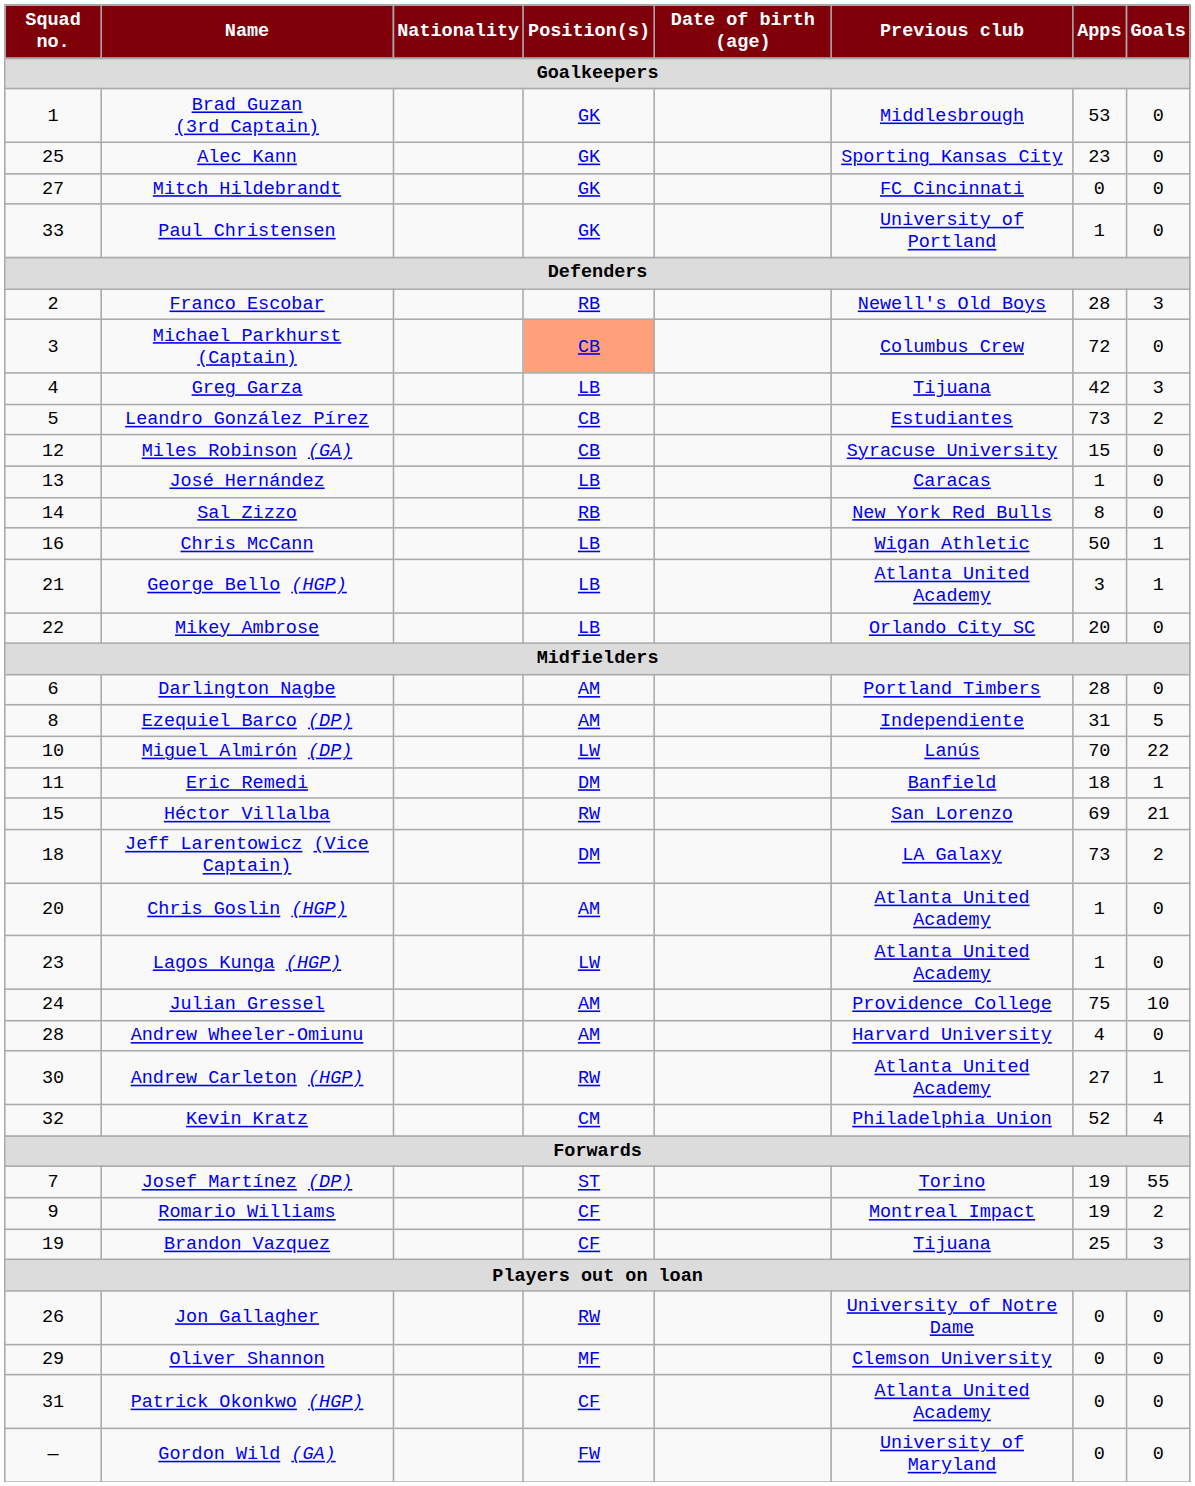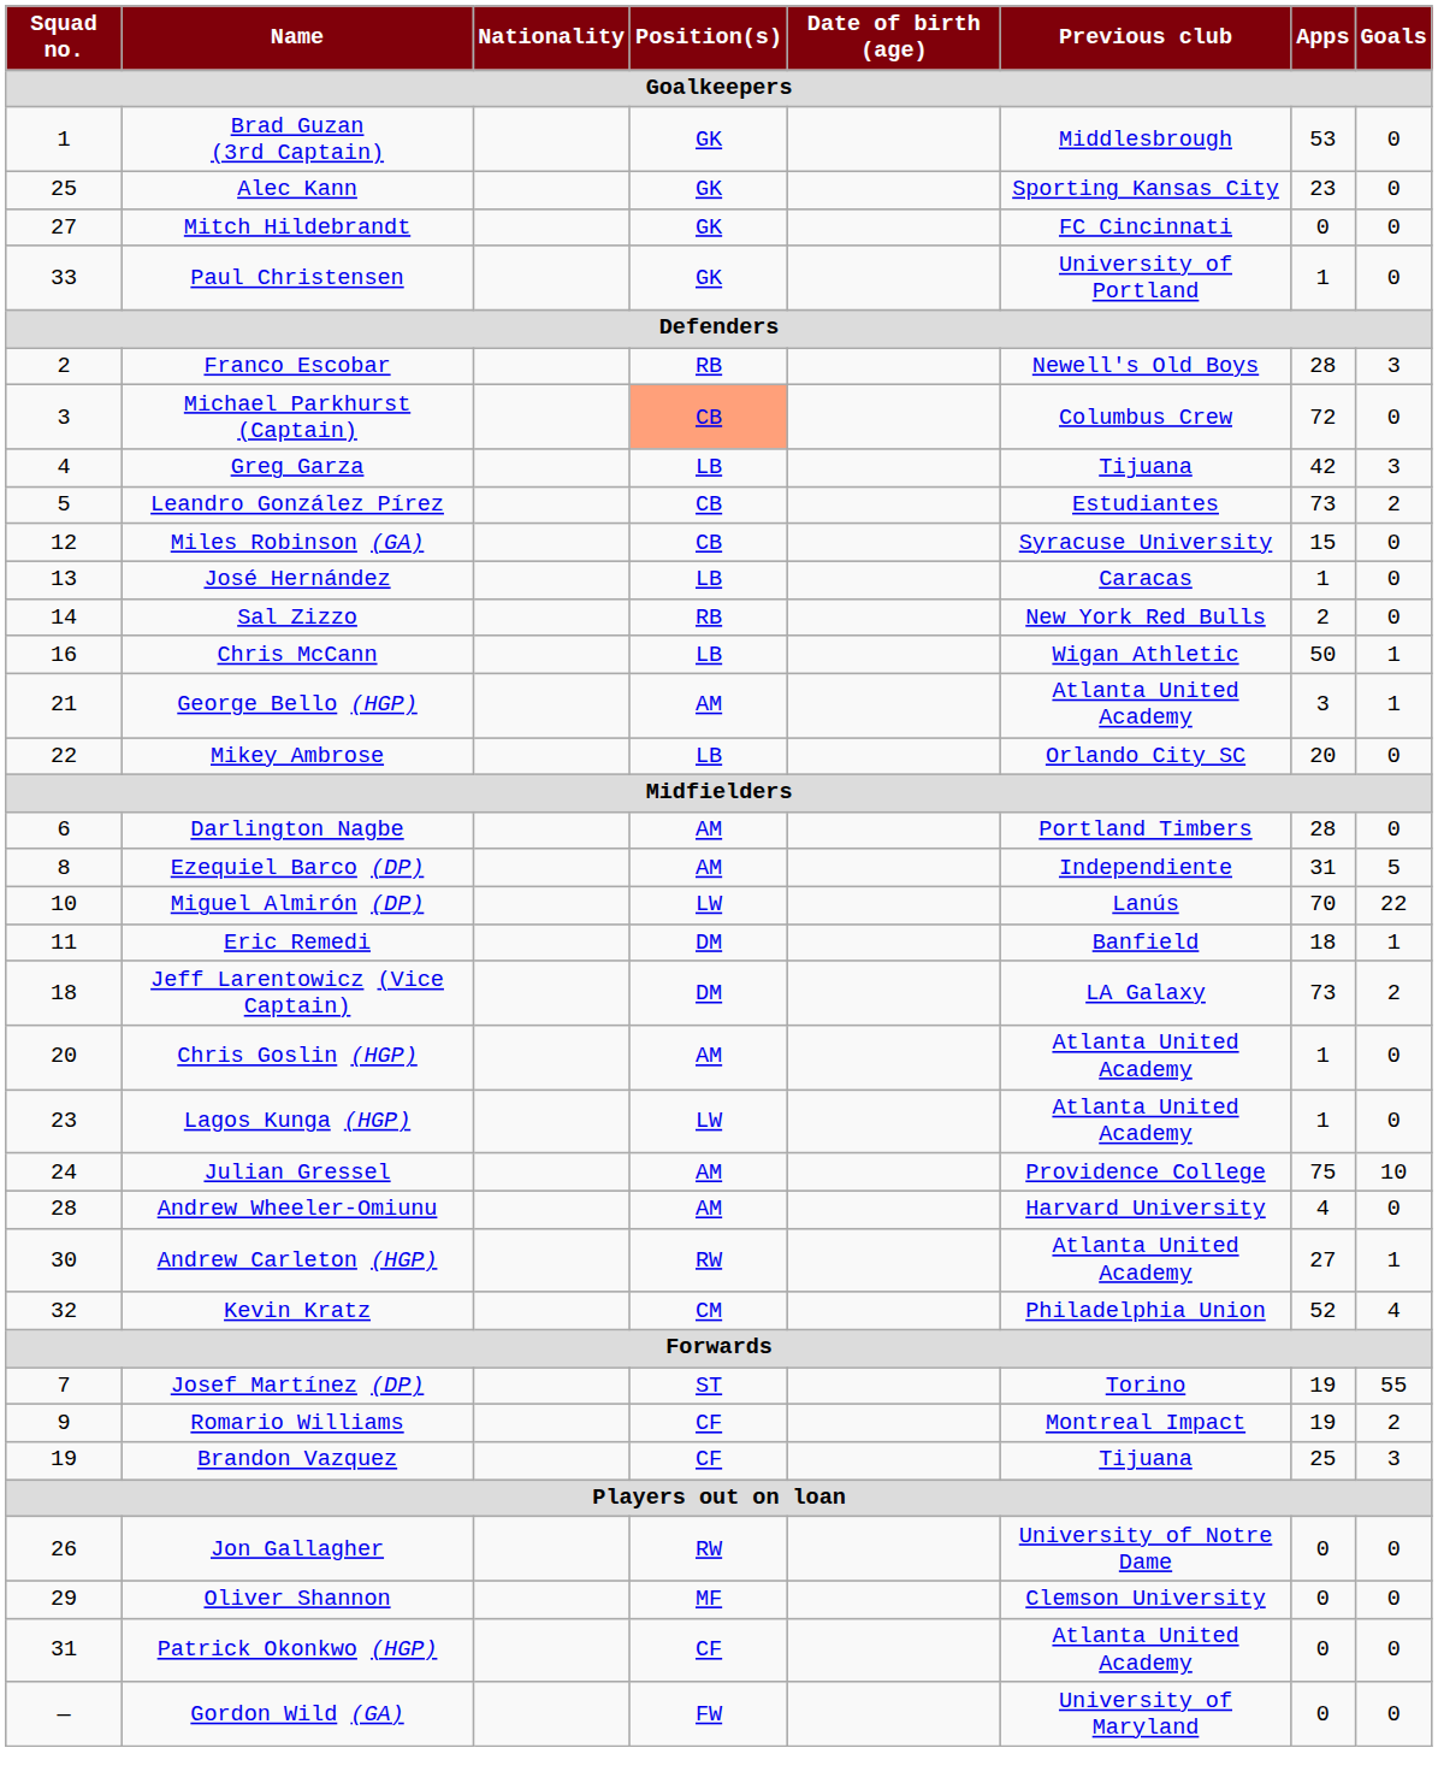 <table class="wikitable" style="text-align:center; font-size:90%; width:85%">
 <tr>
 <th style="background:#80000a; color:#fff; text-align:center;">Squad no.</th>
 <th style="background:#80000a; color:#fff; text-align:center;">Name</th>
 <th style="background:#80000a; color:#fff; text-align:center;">Nationality</th>
 <th style="background:#80000a; color:#fff; text-align:center;">Position(s)</th>
 <th style="background:#80000a; color:#fff; text-align:center;">Date of birth (age)</th>
 <th style="background:#80000a; color:#fff; text-align:center;">Previous club</th>
 <th style="background:#80000a; color:#fff; text-align:center;">Apps</th>
 <th style="background:#80000a; color:#fff; text-align:center;">Goals</th>
 </tr>
 <tr>
 <th colspan="8" style="background:#dcdcdc; text-align:center;">Goalkeepers</th>
 </tr>
 <tr>
 <td>1</td>
 <td><a href='#'>Brad Guzan</a><br><a href='#'>(3rd Captain)</a></td>
 <td></td>
 <td><a href='#'>GK</a></td>
 <td></td>
 <td> <a href='#'>Middlesbrough</a></td>
 <td>53</td>
 <td>0</td>
 </tr>
 <tr>
 <td>25</td>
 <td><a href='#'>Alec Kann</a></td>
 <td></td>
 <td><a href='#'>GK</a></td>
 <td></td>
 <td> <a href='#'>Sporting Kansas City</a></td>
 <td>23</td>
 <td>0</td>
 </tr>
 <tr>
 <td>27</td>
 <td><a href='#'>Mitch Hildebrandt</a></td>
 <td></td>
 <td><a href='#'>GK</a></td>
 <td></td>
 <td> <a href='#'>FC Cincinnati</a></td>
 <td>0</td>
 <td>0</td>
 </tr>
 <tr>
 <td>33</td>
 <td><a href='#'>Paul Christensen</a></td>
 <td></td>
 <td><a href='#'>GK</a></td>
 <td></td>
 <td> <a href='#'>University of Portland</a></td>
 <td>1</td>
 <td>0</td>
 </tr>
 <tr>
 <th colspan="8" style="background:#dcdcdc; text-align:center;">Defenders</th>
 </tr>
 <tr>
 <td>2</td>
 <td><a href='#'>Franco Escobar</a></td>
 <td></td>
 <td><a href='#'>RB</a></td>
 <td></td>
 <td> <a href='#'>Newell's Old Boys</a></td>
 <td>28</td>
 <td>3</td>
 </tr>
 <tr>
 <td>3</td>
 <td><a href='#'>Michael Parkhurst</a> <a href='#'>(Captain)</a></td>
 <td></td>
 <td style="background: lightsalmon;"><a href='#'>CB</a></td>
 <td></td>
 <td> <a href='#'>Columbus Crew</a></td>
 <td>72</td>
 <td>0</td>
 </tr>
 <tr>
 <td>4</td>
 <td><a href='#'>Greg Garza</a></td>
 <td></td>
 <td><a href='#'>LB</a></td>
 <td></td>
 <td> <a href='#'>Tijuana</a></td>
 <td>42</td>
 <td>3</td>
 </tr>
 <tr>
 <td>5</td>
 <td><a href='#'>Leandro González Pírez</a></td>
 <td></td>
 <td><a href='#'>CB</a></td>
 <td></td>
 <td> <a href='#'>Estudiantes</a></td>
 <td>73</td>
 <td>2</td>
 </tr>
 <tr>
 <td>12</td>
 <td><a href='#'>Miles Robinson</a> <em><a href='#'>(GA)</a></em></td>
 <td></td>
 <td><a href='#'>CB</a></td>
 <td></td>
 <td> <a href='#'>Syracuse University</a></td>
 <td>15</td>
 <td>0</td>
 </tr>
 <tr>
 <td>13</td>
 <td><a href='#'>José Hernández</a></td>
 <td></td>
 <td><a href='#'>LB</a></td>
 <td></td>
 <td> <a href='#'>Caracas</a></td>
 <td>1</td>
 <td>0</td>
 </tr>
 <tr>
 <td>14</td>
 <td><a href='#'>Sal Zizzo</a></td>
 <td></td>
 <td><a href='#'>RB</a></td>
 <td></td>
 <td> <a href='#'>New York Red Bulls</a></td>
-<td>8</td>
+<td>2</td>
 <td>0</td>
 </tr>
 <tr>
 <td>16</td>
 <td><a href='#'>Chris McCann</a></td>
 <td></td>
 <td><a href='#'>LB</a></td>
 <td></td>
 <td> <a href='#'>Wigan Athletic</a></td>
 <td>50</td>
 <td>1</td>
 </tr>
 <tr>
 <td>21</td>
 <td><a href='#'>George Bello</a> <em><a href='#'>(HGP)</a></em></td>
 <td></td>
-<td><a href='#'>LB</a></td>
+<td><a href='#'>AM</a></td>
 <td></td>
 <td> <a href='#'>Atlanta United Academy</a></td>
 <td>3</td>
 <td>1</td>
 </tr>
 <tr>
 <td>22</td>
 <td><a href='#'>Mikey Ambrose</a></td>
 <td></td>
 <td><a href='#'>LB</a></td>
 <td></td>
 <td> <a href='#'>Orlando City SC</a></td>
 <td>20</td>
 <td>0</td>
 </tr>
 <tr>
 <th colspan="8" style="background:#dcdcdc; text-align:center;">Midfielders</th>
 </tr>
 <tr>
 <td>6</td>
 <td><a href='#'>Darlington Nagbe</a></td>
 <td></td>
 <td><a href='#'>AM</a></td>
 <td></td>
 <td> <a href='#'>Portland Timbers</a></td>
 <td>28</td>
 <td>0</td>
 </tr>
 <tr>
 <td>8</td>
 <td><a href='#'>Ezequiel Barco</a> <em><a href='#'>(DP)</a></em></td>
 <td></td>
 <td><a href='#'>AM</a></td>
 <td></td>
 <td> <a href='#'>Independiente</a></td>
 <td>31</td>
 <td>5</td>
 </tr>
 <tr>
 <td>10</td>
 <td><a href='#'>Miguel Almirón</a> <em><a href='#'>(DP)</a></em></td>
 <td></td>
 <td><a href='#'>LW</a></td>
 <td></td>
 <td> <a href='#'>Lanús</a></td>
 <td>70</td>
 <td>22</td>
 </tr>
 <tr>
 <td>11</td>
 <td><a href='#'>Eric Remedi</a></td>
 <td></td>
 <td><a href='#'>DM</a></td>
 <td></td>
 <td> <a href='#'>Banfield</a></td>
 <td>18</td>
 <td>1</td>
-</tr>
-<tr>
-<td>15</td>
-<td><a href='#'>Héctor Villalba</a></td>
-<td></td>
-<td><a href='#'>RW</a></td>
-<td></td>
-<td> <a href='#'>San Lorenzo</a></td>
-<td>69</td>
-<td>21</td>
 </tr>
 <tr>
 <td>18</td>
 <td><a href='#'>Jeff Larentowicz</a> <a href='#'>(Vice Captain)</a></td>
 <td></td>
 <td><a href='#'>DM</a></td>
 <td></td>
 <td> <a href='#'>LA Galaxy</a></td>
 <td>73</td>
 <td>2</td>
 </tr>
 <tr>
 <td>20</td>
 <td><a href='#'>Chris Goslin</a> <em><a href='#'>(HGP)</a></em></td>
 <td></td>
 <td><a href='#'>AM</a></td>
 <td></td>
 <td> <a href='#'>Atlanta United Academy</a></td>
 <td>1</td>
 <td>0</td>
 </tr>
 <tr>
 <td>23</td>
 <td><a href='#'>Lagos Kunga</a> <em><a href='#'>(HGP)</a></em></td>
 <td></td>
 <td><a href='#'>LW</a></td>
 <td></td>
 <td> <a href='#'>Atlanta United Academy</a></td>
 <td>1</td>
 <td>0</td>
 </tr>
 <tr>
 <td>24</td>
 <td><a href='#'>Julian Gressel</a></td>
 <td></td>
 <td><a href='#'>AM</a></td>
 <td></td>
 <td> <a href='#'>Providence College</a></td>
 <td>75</td>
 <td>10</td>
 </tr>
 <tr>
 <td>28</td>
 <td><a href='#'>Andrew Wheeler-Omiunu</a></td>
 <td></td>
 <td><a href='#'>AM</a></td>
 <td></td>
 <td> <a href='#'>Harvard University</a></td>
 <td>4</td>
 <td>0</td>
 </tr>
 <tr>
 <td>30</td>
 <td><a href='#'>Andrew Carleton</a> <em><a href='#'>(HGP)</a></em></td>
 <td></td>
 <td><a href='#'>RW</a></td>
 <td></td>
 <td> <a href='#'>Atlanta United Academy</a></td>
 <td>27</td>
 <td>1</td>
 </tr>
 <tr>
 <td>32</td>
 <td><a href='#'>Kevin Kratz</a></td>
 <td></td>
 <td><a href='#'>CM</a></td>
 <td></td>
 <td> <a href='#'>Philadelphia Union</a></td>
 <td>52</td>
 <td>4</td>
 </tr>
 <tr>
 <th colspan="8" style="background:#dcdcdc; text-align:center;">Forwards</th>
 </tr>
 <tr>
 <td>7</td>
 <td><a href='#'>Josef Martínez</a> <em><a href='#'>(DP)</a></em></td>
 <td></td>
 <td><a href='#'>ST</a></td>
 <td></td>
 <td> <a href='#'>Torino</a></td>
 <td>19</td>
 <td>55</td>
 </tr>
 <tr>
 <td>9</td>
 <td><a href='#'>Romario Williams</a></td>
 <td></td>
 <td><a href='#'>CF</a></td>
 <td></td>
 <td> <a href='#'>Montreal Impact</a></td>
 <td>19</td>
 <td>2</td>
 </tr>
 <tr>
 <td>19</td>
 <td><a href='#'>Brandon Vazquez</a></td>
 <td></td>
 <td><a href='#'>CF</a></td>
 <td></td>
 <td> <a href='#'>Tijuana</a></td>
 <td>25</td>
 <td>3</td>
 </tr>
 <tr>
 <th colspan="8" style="background:#dcdcdc; text-align:center;">Players out on loan</th>
 </tr>
 <tr>
 <td>26</td>
 <td><a href='#'>Jon Gallagher</a></td>
 <td></td>
 <td><a href='#'>RW</a></td>
 <td></td>
 <td> <a href='#'>University of Notre Dame</a></td>
 <td>0</td>
 <td>0</td>
 </tr>
 <tr>
 <td>29</td>
 <td><a href='#'>Oliver Shannon</a></td>
 <td></td>
 <td><a href='#'>MF</a></td>
 <td></td>
 <td> <a href='#'>Clemson University</a></td>
 <td>0</td>
 <td>0</td>
 </tr>
 <tr>
 <td>31</td>
 <td><a href='#'>Patrick Okonkwo</a> <em><a href='#'>(HGP)</a></em></td>
 <td></td>
 <td><a href='#'>CF</a></td>
 <td></td>
 <td> <a href='#'>Atlanta United Academy</a></td>
 <td>0</td>
 <td>0</td>
 </tr>
 <tr>
 <td>—</td>
 <td><a href='#'>Gordon Wild</a> <em><a href='#'>(GA)</a></em></td>
 <td></td>
 <td><a href='#'>FW</a></td>
 <td></td>
 <td> <a href='#'>University of Maryland</a></td>
 <td>0</td>
 <td>0</td>
 </tr>
 </table>
